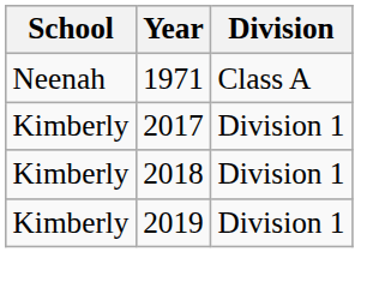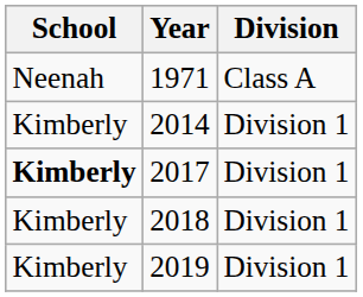 <table class="wikitable">
 <tr>
 <th>School</th>
 <th>Year</th>
 <th>Division</th>
 </tr>
 <tr>
 <td>Neenah</td>
 <td>1971</td>
 <td>Class A</td>
 </tr>
 <tr>
 <td>Kimberly</td>
+<td>2014</td>
+<td>Division 1</td>
+</tr>
+<tr>
+<td><strong>Kimberly</strong></td>
 <td>2017</td>
 <td>Division 1</td>
 </tr>
 <tr>
 <td>Kimberly</td>
 <td>2018</td>
 <td>Division 1</td>
 </tr>
 <tr>
 <td>Kimberly</td>
 <td>2019</td>
 <td>Division 1</td>
 </tr>
 </table>
